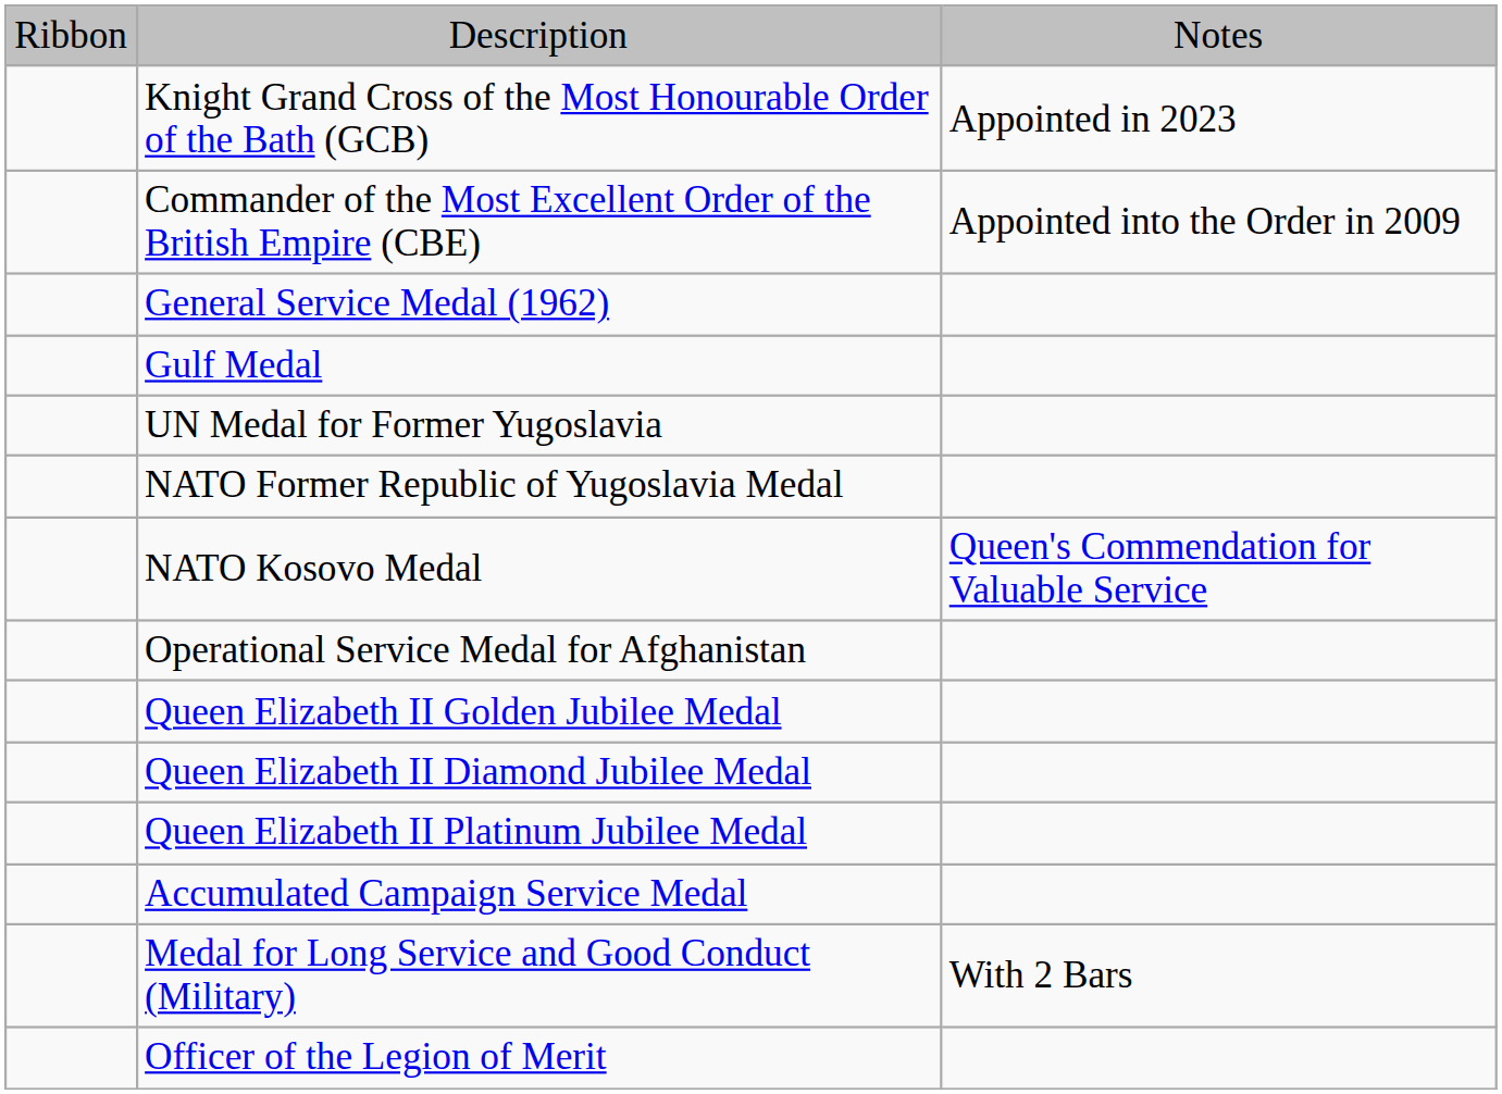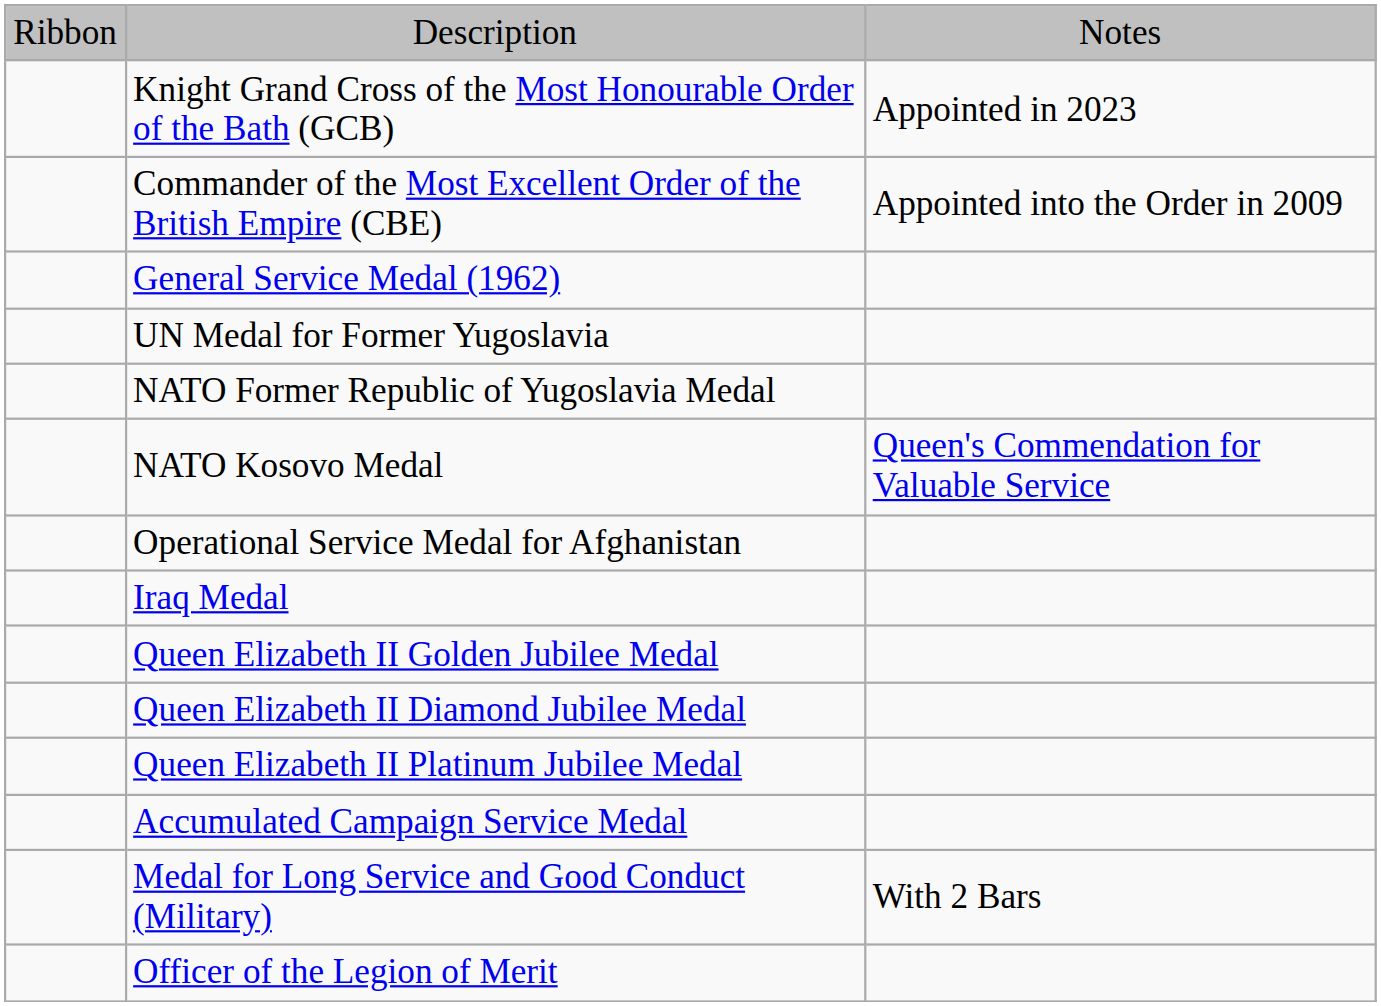 <table class="wikitable" style="margin:1em auto;">
 <tr style="background:silver;" align="center">
 <td>Ribbon</td>
 <td>Description</td>
 <td>Notes</td>
 </tr>
 <tr>
 <td></td>
 <td>Knight Grand Cross of the <a href='#'>Most Honourable Order of the Bath</a> (GCB)</td>
 <td>Appointed in 2023</td>
 </tr>
 <tr>
 <td></td>
 <td>Commander of the <a href='#'>Most Excellent Order of the British Empire</a> (CBE)</td>
 <td>Appointed into the Order in 2009</td>
 </tr>
 <tr>
 <td></td>
 <td><a href='#'>General Service Medal (1962)</a></td>
 <td></td>
 </tr>
 <tr>
 <td></td>
-<td><a href='#'>Gulf Medal</a></td>
-<td></td>
-</tr>
-<tr>
-<td></td>
 <td>UN Medal for Former Yugoslavia</td>
 </tr>
 <tr>
 <td></td>
 <td>NATO Former Republic of Yugoslavia Medal</td>
 <td></td>
 </tr>
 <tr>
 <td></td>
 <td>NATO Kosovo Medal</td>
 <td> <a href='#'>Queen's Commendation for Valuable Service</a></td>
 </tr>
 <tr>
 <td></td>
 <td>Operational Service Medal for Afghanistan</td>
+<td></td>
+</tr>
+<tr>
+<td></td>
+<td><a href='#'>Iraq Medal</a></td>
 <td></td>
 </tr>
 <tr>
 <td></td>
 <td><a href='#'>Queen Elizabeth II Golden Jubilee Medal</a></td>
 <td></td>
 </tr>
 <tr>
 <td></td>
 <td><a href='#'>Queen Elizabeth II Diamond Jubilee Medal</a></td>
 <td></td>
 </tr>
 <tr>
 <td></td>
 <td><a href='#'>Queen Elizabeth II Platinum Jubilee Medal</a></td>
 <td></td>
 </tr>
 <tr>
 <td></td>
 <td><a href='#'>Accumulated Campaign Service Medal</a></td>
 <td></td>
 </tr>
 <tr>
 <td></td>
 <td><a href='#'>Medal for Long Service and Good Conduct (Military)</a></td>
 <td>With 2 Bars</td>
 </tr>
 <tr>
 <td></td>
 <td><a href='#'>Officer of the Legion of Merit</a></td>
 <td></td>
 </tr>
 <tr>
 </tr>
 </table>
